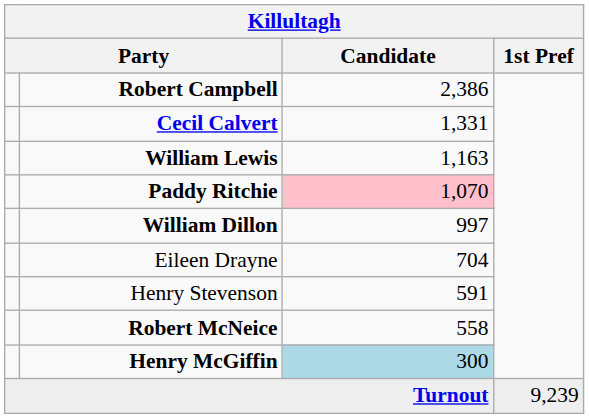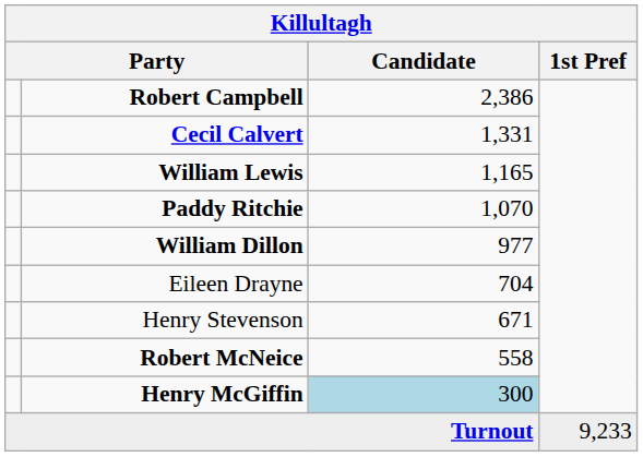 <table class="wikitable">
 <tr>
 <th colspan="4" align="center"><a href='#'>Killultagh</a></th>
 </tr>
 <tr>
 <th colspan="2" align="center" width=200>Party</th>
 <th width=150>Candidate</th>
 <th width=60>1st Pref</th>
 </tr>
 <tr>
 <td></td>
 <td align="right"><strong>Robert Campbell</strong></td>
 <td align="right">2,386</td>
 </tr>
 <tr>
 <td></td>
 <td align="right"><strong><a href='#'>Cecil Calvert</a></strong></td>
 <td align="right">1,331</td>
 </tr>
 <tr>
 <td></td>
 <td align="right"><strong>William Lewis</strong></td>
-<td align="right">1,163</td>
+<td align="right">1,165</td>
 </tr>
 <tr>
 <td></td>
 <td align="right"><strong>Paddy Ritchie</strong></td>
-<td align="right" style="background: pink;">1,070</td>
+<td align="right">1,070</td>
 </tr>
 <tr>
 <td></td>
 <td align="right"><strong>William Dillon</strong></td>
-<td align="right">997</td>
+<td align="right">977</td>
 </tr>
 <tr>
 <td></td>
 <td align="right">Eileen Drayne</td>
 <td align="right">704</td>
 </tr>
 <tr>
 <td></td>
 <td align="right">Henry Stevenson</td>
-<td align="right">591</td>
+<td align="right">671</td>
 </tr>
 <tr>
 <td></td>
 <td align="right"><strong>Robert McNeice</strong></td>
 <td align="right">558</td>
 </tr>
 <tr>
 <td></td>
 <td align="right"><strong>Henry McGiffin</strong></td>
 <td align="right" style="background: lightblue;">300</td>
 </tr>
 <tr bgcolor="EEEEEE">
 <td colspan=3 align="right"><strong><a href='#'>Turnout</a></strong></td>
-<td align="right">9,239</td>
+<td align="right">9,233</td>
 </tr>
 </table>
